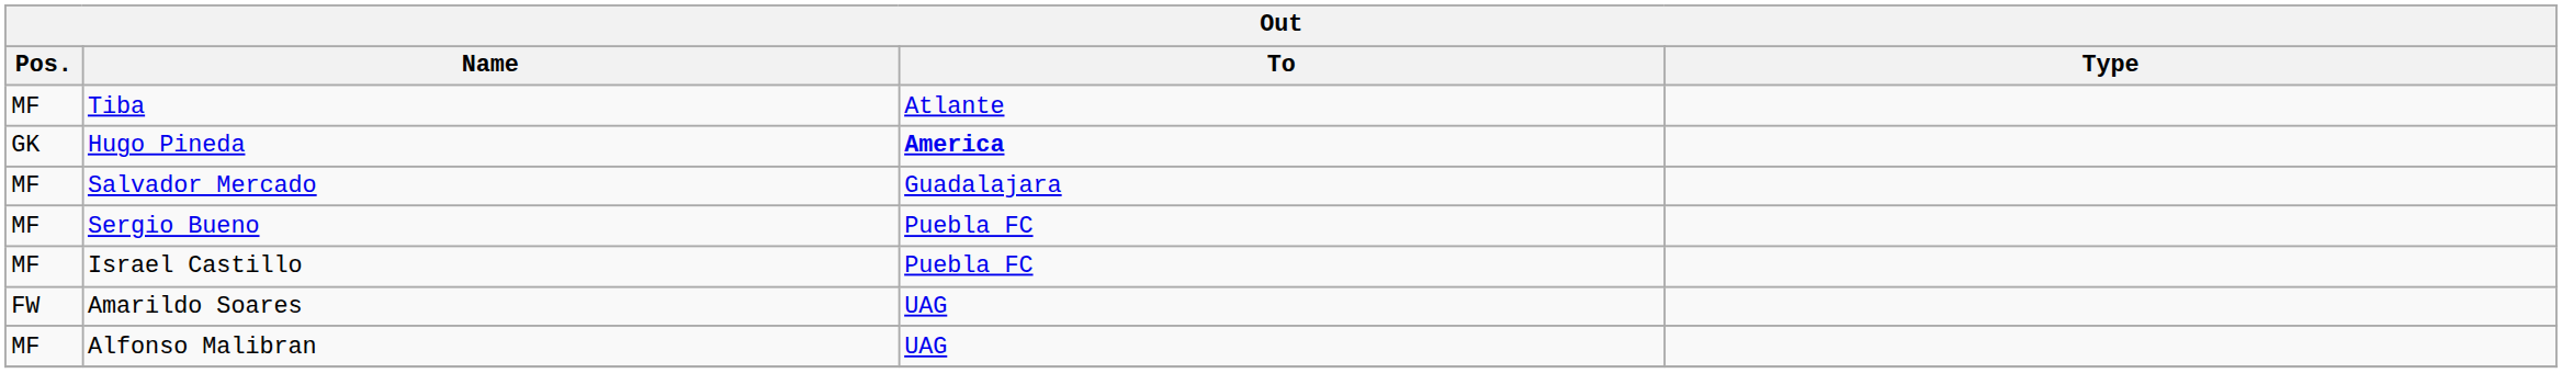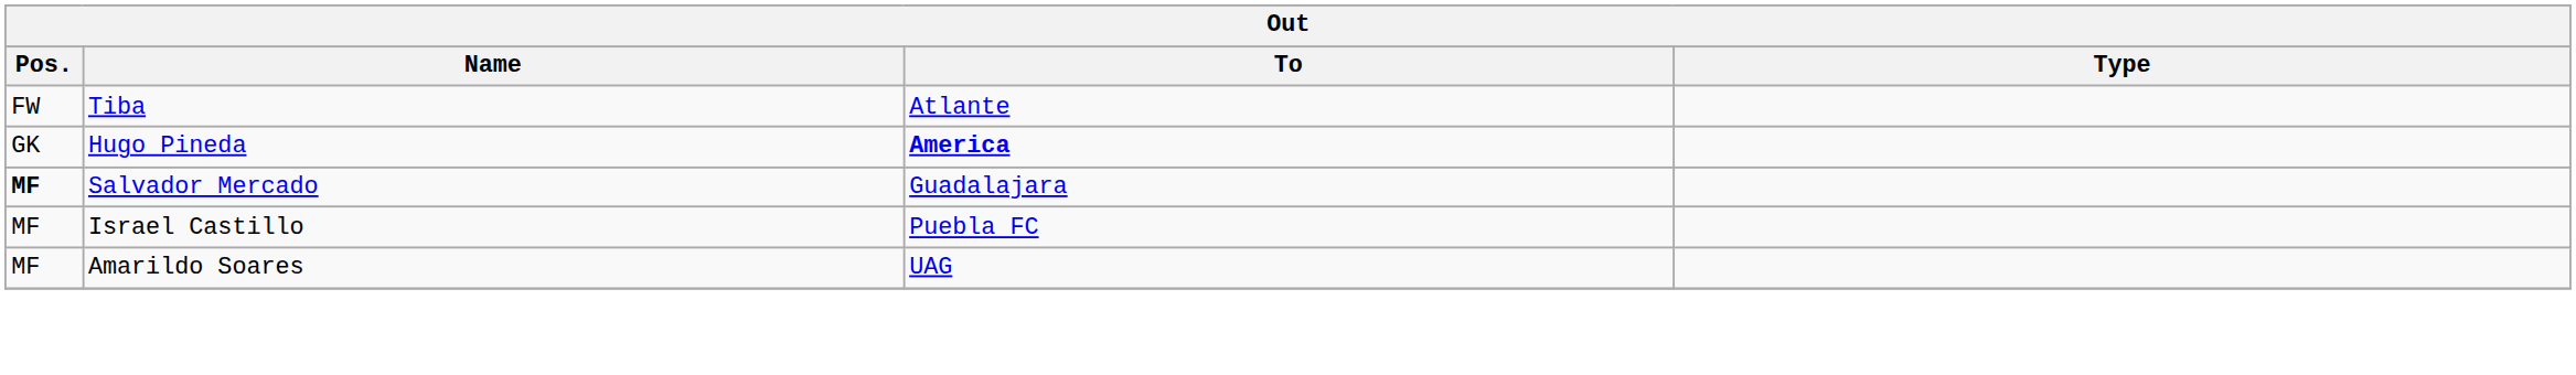 <table class="wikitable" style="font-size:90%;width:99%;">
 <tr>
 <th colspan="4">Out</th>
 </tr>
 <tr>
 <th width=3%>Pos.</th>
 <th width=32%>Name</th>
 <th width=30%>To</th>
 <th width=35%>Type</th>
 </tr>
 <tr>
-<td>MF</td>
+<td>FW</td>
 <td><a href='#'>Tiba</a></td>
 <td><a href='#'>Atlante</a></td>
 <td></td>
 </tr>
 <tr>
 <td>GK</td>
 <td><a href='#'>Hugo Pineda</a></td>
 <td><strong><a href='#'>America</a></strong></td>
 <td></td>
 </tr>
 <tr>
-<td>MF</td>
+<td><strong>MF</strong></td>
 <td><a href='#'>Salvador Mercado</a></td>
 <td><a href='#'>Guadalajara</a></td>
-<td></td>
-</tr>
-<tr>
-<td>MF</td>
-<td><a href='#'>Sergio Bueno</a></td>
-<td><a href='#'>Puebla FC</a></td>
 <td></td>
 </tr>
 <tr>
 <td>MF</td>
 <td>Israel Castillo</td>
 <td><a href='#'>Puebla FC</a></td>
 <td></td>
 </tr>
 <tr>
-<td>FW</td>
+<td>MF</td>
 <td>Amarildo Soares</td>
-<td><a href='#'>UAG</a></td>
-<td></td>
-</tr>
-<tr>
-<td>MF</td>
-<td>Alfonso Malibran</td>
 <td><a href='#'>UAG</a></td>
 <td></td>
 </tr>
 <tr>
 </tr>
 </table>
